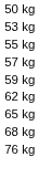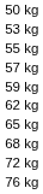 <table>
 <tr>
 <td rowspan=2>50 kg<br></td>
 <td rowspan=2></td>
 <td rowspan=2></td>
 <td></td>
 </tr>
 <tr>
 <td></td>
 </tr>
 <tr>
 <td rowspan=2>53 kg<br></td>
 <td rowspan=2></td>
 <td rowspan=2></td>
 <td></td>
 </tr>
 <tr>
 <td></td>
 </tr>
 <tr>
 <td rowspan=2>55 kg<br></td>
 <td rowspan=2></td>
 <td rowspan=2></td>
 <td></td>
 </tr>
 <tr>
 <td></td>
 </tr>
 <tr>
 <td rowspan=2>57 kg<br></td>
 <td rowspan=2></td>
 <td rowspan=2></td>
 <td></td>
 </tr>
 <tr>
 <td></td>
 </tr>
 <tr>
 <td rowspan=2>59 kg<br></td>
 <td rowspan=2></td>
 <td rowspan=2></td>
 <td></td>
 </tr>
 <tr>
 <td></td>
 </tr>
 <tr>
 <td rowspan=2>62 kg<br></td>
 <td rowspan=2></td>
 <td rowspan=2></td>
 <td></td>
 </tr>
 <tr>
 <td></td>
 </tr>
 <tr>
 <td rowspan=2>65 kg<br></td>
 <td rowspan=2></td>
 <td rowspan=2></td>
 <td></td>
 </tr>
 <tr>
 <td></td>
 </tr>
 <tr>
 <td rowspan=2>68 kg<br></td>
 <td rowspan=2></td>
 <td rowspan=2></td>
 <td></td>
 </tr>
 <tr>
 <td></td>
 </tr>
 <tr>
+<td>72 kg<br></td>
+<td></td>
+<td></td>
+<td></td>
+</tr>
+<tr>
 <td rowspan=2>76 kg<br></td>
 <td rowspan=2></td>
 <td rowspan=2></td>
 <td></td>
 </tr>
 <tr>
 <td></td>
 </tr>
 </table>
